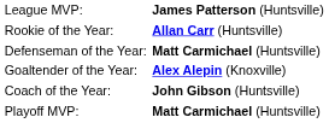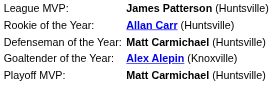 <table cellpadding="3" cellspacing="1">
 <tr>
 <td>League MVP:</td>
 <td><strong>James Patterson</strong> (Huntsville)</td>
 </tr>
 <tr>
 <td>Rookie of the Year:</td>
 <td><strong><a href='#'>Allan Carr</a></strong> (Huntsville)</td>
 </tr>
 <tr>
 <td>Defenseman of the Year:</td>
 <td><strong>Matt Carmichael</strong> (Huntsville)</td>
 </tr>
 <tr>
 <td>Goaltender of the Year:</td>
 <td><strong><a href='#'>Alex Alepin</a></strong> (Knoxville)</td>
 </tr>
 <tr>
-<td>Coach of the Year:</td>
-<td><strong>John Gibson</strong> (Huntsville)</td>
-</tr>
-<tr>
 <td>Playoff MVP:</td>
 <td><strong>Matt Carmichael</strong> (Huntsville)</td>
 </tr>
 </table>
